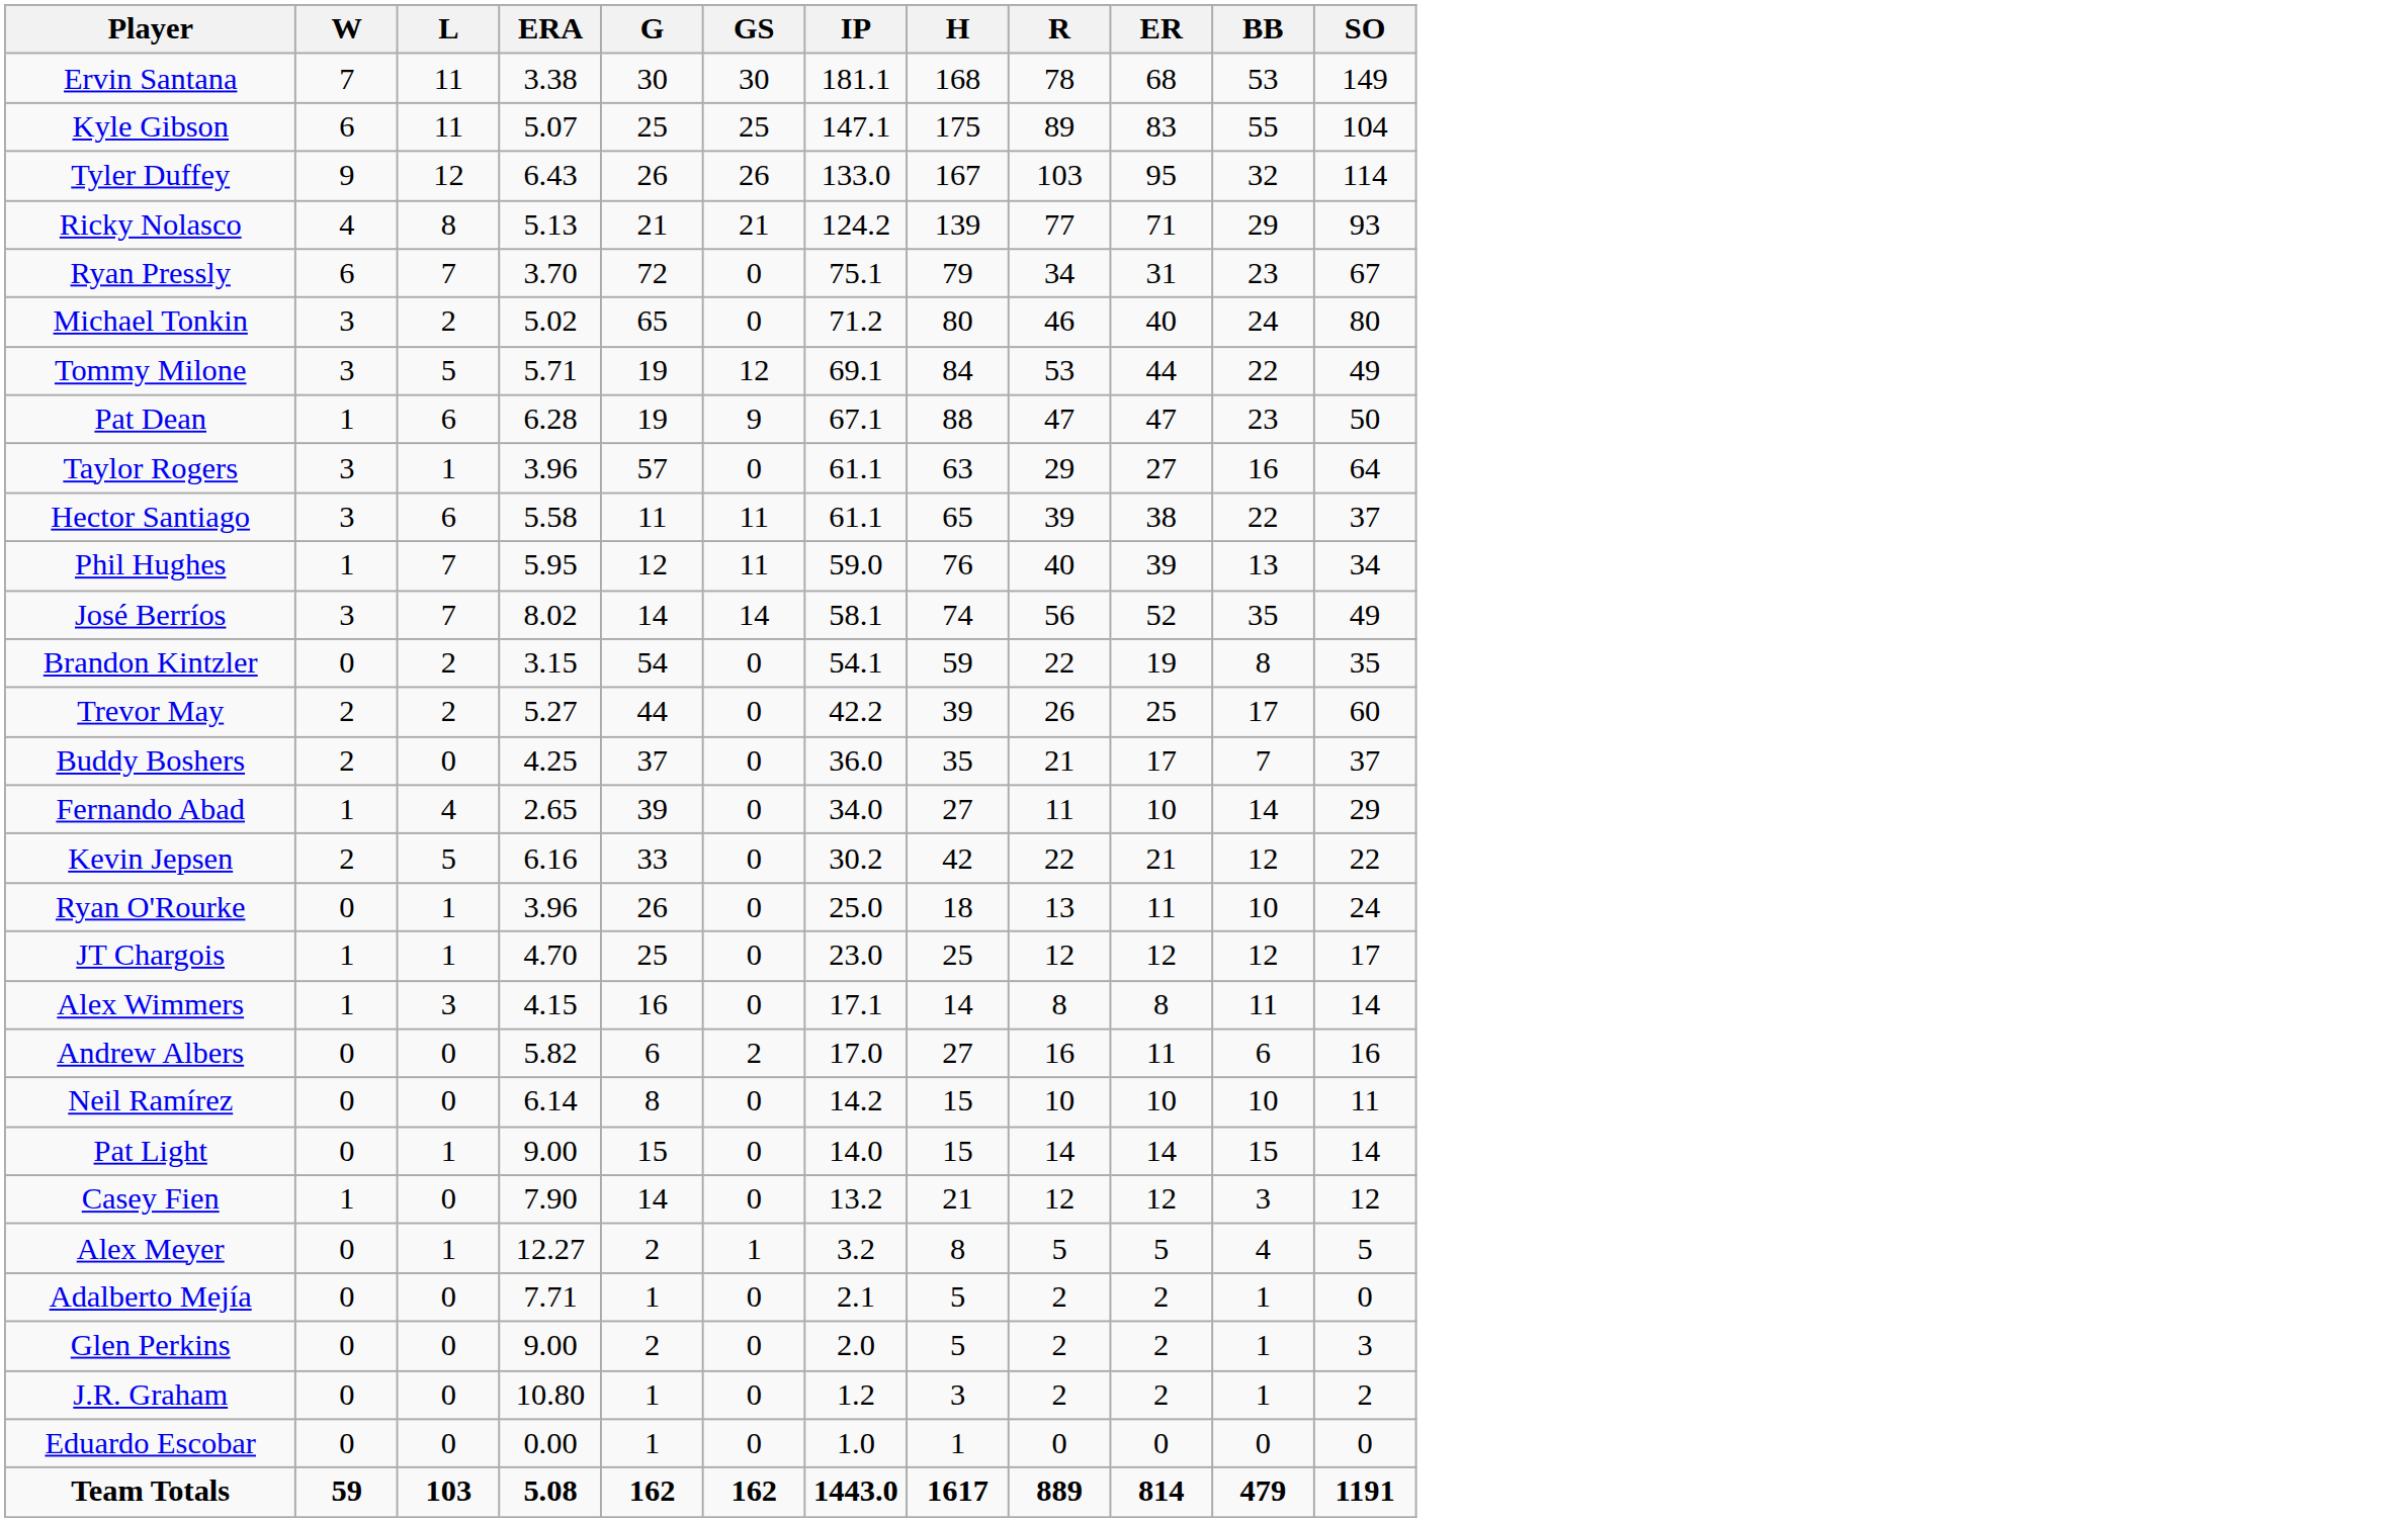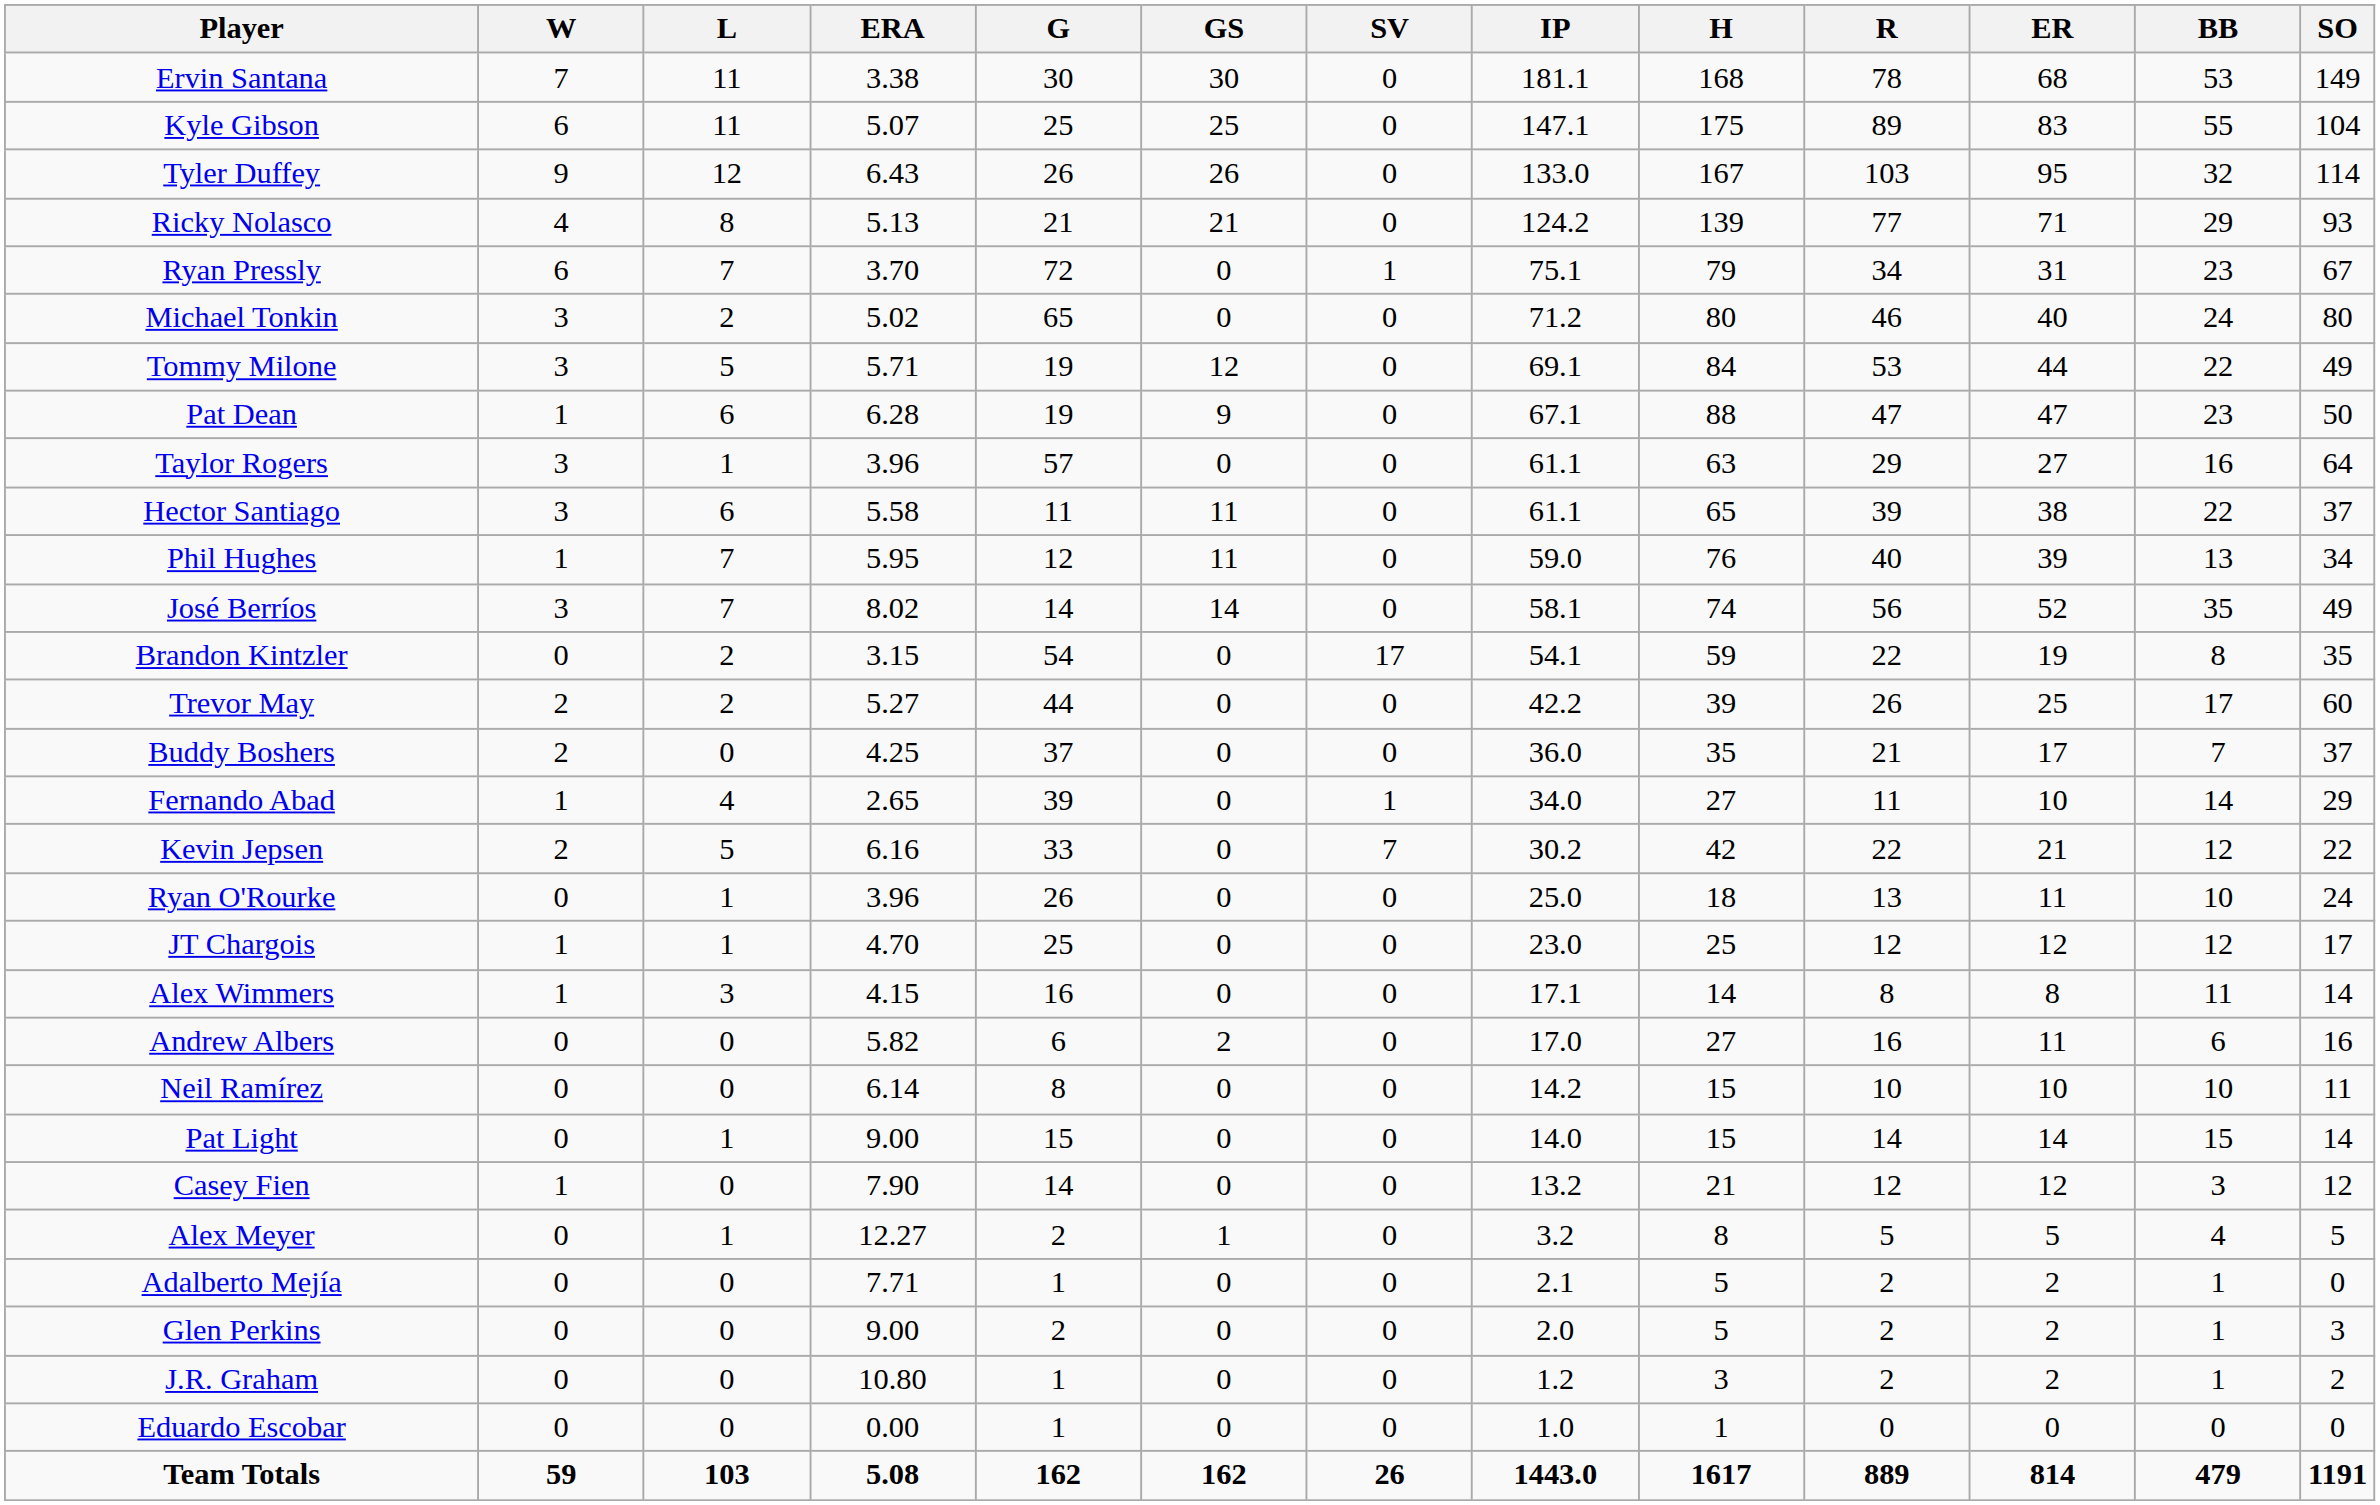 <table class=wikitable style="text-align:center">
 <tr>
 <th bgcolor=#DDDDFF; width="20%">Player</th>
 <th bgcolor=#DDDDFF; width="7%">W</th>
 <th bgcolor=#DDDDFF; Width="7%">L</th>
 <th bgcolor=#DDDDFF; width="7%">ERA</th>
 <th bgcolor=#DDDDFF; width="7%">G</th>
 <th bgcolor=#DDDDFF; width="7%">GS</th>
+<th bgcolor=#DDDDFF; width="7%">SV</th>
 <th bgcolor=#DDDDFF; width="7%">IP</th>
 <th bgcolor=#DDDDFF; width="7%">H</th>
 <th bgcolor=#DDDDFF; width="7%">R</th>
 <th bgcolor=#DDDDFF; width="7%">ER</th>
 <th bgcolor=#DDDDFF; width="7%">BB</th>
 <th bgcolor=#DDDDFF; width="7%">SO</th>
 </tr>
 <tr>
 <td><a href='#'>Ervin Santana</a></td>
 <td>7</td>
 <td>11</td>
 <td>3.38</td>
 <td>30</td>
 <td>30</td>
+<td>0</td>
 <td>181.1</td>
 <td>168</td>
 <td>78</td>
 <td>68</td>
 <td>53</td>
 <td>149</td>
 </tr>
 <tr>
 <td><a href='#'>Kyle Gibson</a></td>
 <td>6</td>
 <td>11</td>
 <td>5.07</td>
 <td>25</td>
 <td>25</td>
+<td>0</td>
 <td>147.1</td>
 <td>175</td>
 <td>89</td>
 <td>83</td>
 <td>55</td>
 <td>104</td>
 </tr>
 <tr>
 <td><a href='#'>Tyler Duffey</a></td>
 <td>9</td>
 <td>12</td>
 <td>6.43</td>
 <td>26</td>
 <td>26</td>
+<td>0</td>
 <td>133.0</td>
 <td>167</td>
 <td>103</td>
 <td>95</td>
 <td>32</td>
 <td>114</td>
 </tr>
 <tr>
 <td><a href='#'>Ricky Nolasco</a></td>
 <td>4</td>
 <td>8</td>
 <td>5.13</td>
 <td>21</td>
 <td>21</td>
+<td>0</td>
 <td>124.2</td>
 <td>139</td>
 <td>77</td>
 <td>71</td>
 <td>29</td>
 <td>93</td>
 </tr>
 <tr>
 <td><a href='#'>Ryan Pressly</a></td>
 <td>6</td>
 <td>7</td>
 <td>3.70</td>
 <td>72</td>
 <td>0</td>
+<td>1</td>
 <td>75.1</td>
 <td>79</td>
 <td>34</td>
 <td>31</td>
 <td>23</td>
 <td>67</td>
 </tr>
 <tr>
 <td><a href='#'>Michael Tonkin</a></td>
 <td>3</td>
 <td>2</td>
 <td>5.02</td>
 <td>65</td>
+<td>0</td>
 <td>0</td>
 <td>71.2</td>
 <td>80</td>
 <td>46</td>
 <td>40</td>
 <td>24</td>
 <td>80</td>
 </tr>
 <tr>
 <td><a href='#'>Tommy Milone</a></td>
 <td>3</td>
 <td>5</td>
 <td>5.71</td>
 <td>19</td>
 <td>12</td>
+<td>0</td>
 <td>69.1</td>
 <td>84</td>
 <td>53</td>
 <td>44</td>
 <td>22</td>
 <td>49</td>
 </tr>
 <tr>
 <td><a href='#'>Pat Dean</a></td>
 <td>1</td>
 <td>6</td>
 <td>6.28</td>
 <td>19</td>
 <td>9</td>
+<td>0</td>
 <td>67.1</td>
 <td>88</td>
 <td>47</td>
 <td>47</td>
 <td>23</td>
 <td>50</td>
 </tr>
 <tr>
 <td><a href='#'>Taylor Rogers</a></td>
 <td>3</td>
 <td>1</td>
 <td>3.96</td>
 <td>57</td>
+<td>0</td>
 <td>0</td>
 <td>61.1</td>
 <td>63</td>
 <td>29</td>
 <td>27</td>
 <td>16</td>
 <td>64</td>
 </tr>
 <tr>
 <td><a href='#'>Hector Santiago</a></td>
 <td>3</td>
 <td>6</td>
 <td>5.58</td>
 <td>11</td>
 <td>11</td>
+<td>0</td>
 <td>61.1</td>
 <td>65</td>
 <td>39</td>
 <td>38</td>
 <td>22</td>
 <td>37</td>
 </tr>
 <tr>
 <td><a href='#'>Phil Hughes</a></td>
 <td>1</td>
 <td>7</td>
 <td>5.95</td>
 <td>12</td>
 <td>11</td>
+<td>0</td>
 <td>59.0</td>
 <td>76</td>
 <td>40</td>
 <td>39</td>
 <td>13</td>
 <td>34</td>
 </tr>
 <tr>
 <td><a href='#'>José Berríos</a></td>
 <td>3</td>
 <td>7</td>
 <td>8.02</td>
 <td>14</td>
 <td>14</td>
+<td>0</td>
 <td>58.1</td>
 <td>74</td>
 <td>56</td>
 <td>52</td>
 <td>35</td>
 <td>49</td>
 </tr>
 <tr>
 <td><a href='#'>Brandon Kintzler</a></td>
 <td>0</td>
 <td>2</td>
 <td>3.15</td>
 <td>54</td>
 <td>0</td>
+<td>17</td>
 <td>54.1</td>
 <td>59</td>
 <td>22</td>
 <td>19</td>
 <td>8</td>
 <td>35</td>
 </tr>
 <tr>
 <td><a href='#'>Trevor May</a></td>
 <td>2</td>
 <td>2</td>
 <td>5.27</td>
 <td>44</td>
+<td>0</td>
 <td>0</td>
 <td>42.2</td>
 <td>39</td>
 <td>26</td>
 <td>25</td>
 <td>17</td>
 <td>60</td>
 </tr>
 <tr>
 <td><a href='#'>Buddy Boshers</a></td>
 <td>2</td>
 <td>0</td>
 <td>4.25</td>
 <td>37</td>
 <td>0</td>
+<td>0</td>
 <td>36.0</td>
 <td>35</td>
 <td>21</td>
 <td>17</td>
 <td>7</td>
 <td>37</td>
 </tr>
 <tr>
 <td><a href='#'>Fernando Abad</a></td>
 <td>1</td>
 <td>4</td>
 <td>2.65</td>
 <td>39</td>
 <td>0</td>
+<td>1</td>
 <td>34.0</td>
 <td>27</td>
 <td>11</td>
 <td>10</td>
 <td>14</td>
 <td>29</td>
 </tr>
 <tr>
 <td><a href='#'>Kevin Jepsen</a></td>
 <td>2</td>
 <td>5</td>
 <td>6.16</td>
 <td>33</td>
 <td>0</td>
+<td>7</td>
 <td>30.2</td>
 <td>42</td>
 <td>22</td>
 <td>21</td>
 <td>12</td>
 <td>22</td>
 </tr>
 <tr>
 <td><a href='#'>Ryan O'Rourke</a></td>
 <td>0</td>
 <td>1</td>
 <td>3.96</td>
 <td>26</td>
+<td>0</td>
 <td>0</td>
 <td>25.0</td>
 <td>18</td>
 <td>13</td>
 <td>11</td>
 <td>10</td>
 <td>24</td>
 </tr>
 <tr>
 <td><a href='#'>JT Chargois</a></td>
 <td>1</td>
 <td>1</td>
 <td>4.70</td>
 <td>25</td>
 <td>0</td>
+<td>0</td>
 <td>23.0</td>
 <td>25</td>
 <td>12</td>
 <td>12</td>
 <td>12</td>
 <td>17</td>
 </tr>
 <tr>
 <td><a href='#'>Alex Wimmers</a></td>
 <td>1</td>
 <td>3</td>
 <td>4.15</td>
 <td>16</td>
+<td>0</td>
 <td>0</td>
 <td>17.1</td>
 <td>14</td>
 <td>8</td>
 <td>8</td>
 <td>11</td>
 <td>14</td>
 </tr>
 <tr>
 <td><a href='#'>Andrew Albers</a></td>
 <td>0</td>
 <td>0</td>
 <td>5.82</td>
 <td>6</td>
 <td>2</td>
+<td>0</td>
 <td>17.0</td>
 <td>27</td>
 <td>16</td>
 <td>11</td>
 <td>6</td>
 <td>16</td>
 </tr>
 <tr>
 <td><a href='#'>Neil Ramírez</a></td>
 <td>0</td>
 <td>0</td>
 <td>6.14</td>
 <td>8</td>
+<td>0</td>
 <td>0</td>
 <td>14.2</td>
 <td>15</td>
 <td>10</td>
 <td>10</td>
 <td>10</td>
 <td>11</td>
 </tr>
 <tr>
 <td><a href='#'>Pat Light</a></td>
 <td>0</td>
 <td>1</td>
 <td>9.00</td>
 <td>15</td>
 <td>0</td>
+<td>0</td>
 <td>14.0</td>
 <td>15</td>
 <td>14</td>
 <td>14</td>
 <td>15</td>
 <td>14</td>
 </tr>
 <tr>
 <td><a href='#'>Casey Fien</a></td>
 <td>1</td>
 <td>0</td>
 <td>7.90</td>
 <td>14</td>
+<td>0</td>
 <td>0</td>
 <td>13.2</td>
 <td>21</td>
 <td>12</td>
 <td>12</td>
 <td>3</td>
 <td>12</td>
 </tr>
 <tr>
 <td><a href='#'>Alex Meyer</a></td>
 <td>0</td>
 <td>1</td>
 <td>12.27</td>
 <td>2</td>
 <td>1</td>
+<td>0</td>
 <td>3.2</td>
 <td>8</td>
 <td>5</td>
 <td>5</td>
 <td>4</td>
 <td>5</td>
 </tr>
 <tr>
 <td><a href='#'>Adalberto Mejía</a></td>
 <td>0</td>
 <td>0</td>
 <td>7.71</td>
 <td>1</td>
+<td>0</td>
 <td>0</td>
 <td>2.1</td>
 <td>5</td>
 <td>2</td>
 <td>2</td>
 <td>1</td>
 <td>0</td>
 </tr>
 <tr>
 <td><a href='#'>Glen Perkins</a></td>
 <td>0</td>
 <td>0</td>
 <td>9.00</td>
 <td>2</td>
 <td>0</td>
+<td>0</td>
 <td>2.0</td>
 <td>5</td>
 <td>2</td>
 <td>2</td>
 <td>1</td>
 <td>3</td>
 </tr>
 <tr>
 <td><a href='#'>J.R. Graham</a></td>
 <td>0</td>
 <td>0</td>
 <td>10.80</td>
 <td>1</td>
+<td>0</td>
 <td>0</td>
 <td>1.2</td>
 <td>3</td>
 <td>2</td>
 <td>2</td>
 <td>1</td>
 <td>2</td>
 </tr>
 <tr>
 <td><a href='#'>Eduardo Escobar</a></td>
 <td>0</td>
 <td>0</td>
 <td>0.00</td>
 <td>1</td>
 <td>0</td>
+<td>0</td>
 <td>1.0</td>
 <td>1</td>
 <td>0</td>
 <td>0</td>
 <td>0</td>
 <td>0</td>
 </tr>
 <tr>
 <td><strong>Team Totals</strong></td>
 <td><strong>59</strong></td>
 <td><strong>103</strong></td>
 <td><strong>5.08</strong></td>
 <td><strong>162</strong></td>
 <td><strong>162</strong></td>
+<td><strong>26</strong></td>
 <td><strong>1443.0</strong></td>
 <td><strong>1617</strong></td>
 <td><strong>889</strong></td>
 <td><strong>814</strong></td>
 <td><strong>479</strong></td>
 <td><strong>1191</strong></td>
 </tr>
 </table>
